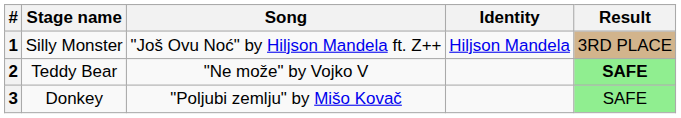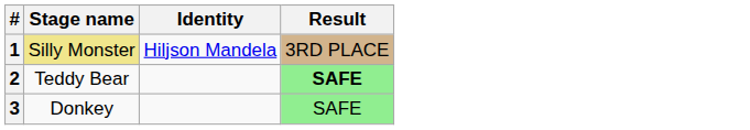 <table class="wikitable plainrowheaders" style="text-align: center;">
 <tr>
 <th>#</th>
 <th>Stage name</th>
-<th>Song</th>
 <th>Identity</th>
 <th>Result</th>
 </tr>
 <tr>
 <th>1</th>
-<td>Silly Monster</td>
-<td>"Još Ovu Noć" by <a href='#'>Hiljson Mandela</a> ft. Z++</td>
+<td style="background: khaki;">Silly Monster</td>
 <td><a href='#'>Hiljson Mandela</a></td>
 <td bgcolor="tan">3RD PLACE</td>
 </tr>
 <tr>
 <th>2</th>
 <td>Teddy Bear</td>
-<td>"Ne može" by Vojko V</td>
 <td></td>
 <td bgcolor="lightgreen"><strong>SAFE</strong></td>
 </tr>
 <tr>
 <th>3</th>
 <td>Donkey</td>
-<td>"Poljubi zemlju" by <a href='#'>Mišo Kovač</a></td>
 <td></td>
 <td bgcolor="lightgreen">SAFE</td>
 </tr>
 </table>
